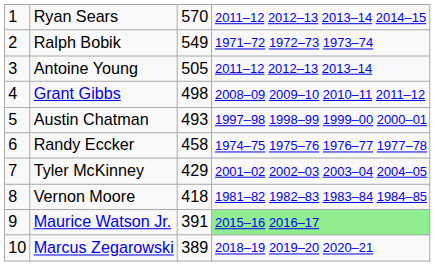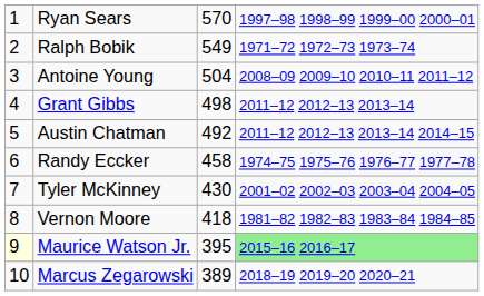 <table class="wikitable">
 <tr>
 </tr>
 <tr>
 <td>1</td>
 <td>Ryan Sears</td>
 <td>570</td>
-<td style="font-size:80%;"><a href='#'>2011–12</a> <a href='#'>2012–13</a> <a href='#'>2013–14</a> <a href='#'>2014–15</a></td>
+<td style="font-size:80%;"><a href='#'>1997–98</a> <a href='#'>1998–99</a> <a href='#'>1999–00</a> <a href='#'>2000–01</a></td>
 </tr>
 <tr>
 <td>2</td>
 <td>Ralph Bobik</td>
 <td>549</td>
 <td style="font-size:80%;"><a href='#'>1971–72</a> <a href='#'>1972–73</a> <a href='#'>1973–74</a></td>
 </tr>
 <tr>
 <td>3</td>
 <td>Antoine Young</td>
-<td>505</td>
-<td style="font-size:80%;"><a href='#'>2011–12</a> <a href='#'>2012–13</a> <a href='#'>2013–14</a></td>
+<td>504</td>
+<td style="font-size:80%;"><a href='#'>2008–09</a> <a href='#'>2009–10</a> <a href='#'>2010–11</a> <a href='#'>2011–12</a></td>
 </tr>
 <tr>
 <td>4</td>
 <td><a href='#'>Grant Gibbs</a></td>
 <td>498</td>
-<td style="font-size:80%;"><a href='#'>2008–09</a> <a href='#'>2009–10</a> <a href='#'>2010–11</a> <a href='#'>2011–12</a></td>
+<td style="font-size:80%;"><a href='#'>2011–12</a> <a href='#'>2012–13</a> <a href='#'>2013–14</a></td>
 </tr>
 <tr>
 <td>5</td>
 <td>Austin Chatman</td>
-<td>493</td>
-<td style="font-size:80%;"><a href='#'>1997–98</a> <a href='#'>1998–99</a> <a href='#'>1999–00</a> <a href='#'>2000–01</a></td>
+<td>492</td>
+<td style="font-size:80%;"><a href='#'>2011–12</a> <a href='#'>2012–13</a> <a href='#'>2013–14</a> <a href='#'>2014–15</a></td>
 </tr>
 <tr>
 <td>6</td>
 <td>Randy Eccker</td>
 <td>458</td>
 <td style="font-size:80%;"><a href='#'>1974–75</a> <a href='#'>1975–76</a> <a href='#'>1976–77</a> <a href='#'>1977–78</a></td>
 </tr>
 <tr>
 <td>7</td>
 <td>Tyler McKinney</td>
-<td>429</td>
+<td>430</td>
 <td style="font-size:80%;"><a href='#'>2001–02</a> <a href='#'>2002–03</a> <a href='#'>2003–04</a> <a href='#'>2004–05</a></td>
 </tr>
 <tr>
 <td>8</td>
 <td>Vernon Moore</td>
 <td>418</td>
 <td style="font-size:80%;"><a href='#'>1981–82</a> <a href='#'>1982–83</a> <a href='#'>1983–84</a> <a href='#'>1984–85</a></td>
 </tr>
 <tr>
-<td>9</td>
+<td style="background: lightyellow;">9</td>
 <td><a href='#'>Maurice Watson Jr.</a></td>
-<td>391</td>
+<td>395</td>
 <td style="background: lightgreen; font-size:80%;"><a href='#'>2015–16</a> <a href='#'>2016–17</a></td>
 </tr>
 <tr>
 <td>10</td>
 <td><a href='#'>Marcus Zegarowski</a></td>
 <td>389</td>
 <td style="font-size:80%;"><a href='#'>2018–19</a> <a href='#'>2019–20</a> <a href='#'>2020–21</a></td>
 </tr>
 </table>
